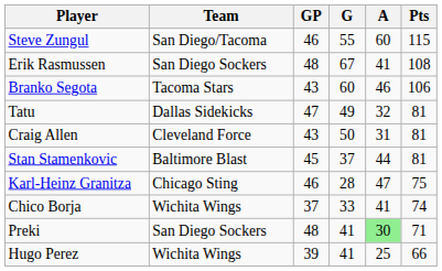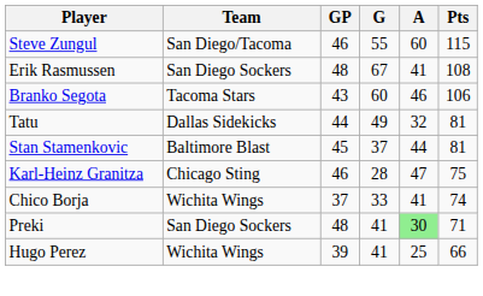 <table class="wikitable">
 <tr>
 <th width="30%">Player</th>
 <th width="30%">Team</th>
 <th width="7.5%">GP</th>
 <th width="7.5%">G</th>
 <th width="7.5%">A</th>
 <th width="7.5%">Pts</th>
 </tr>
 <tr align=center>
 <td align=left><a href='#'>Steve Zungul</a></td>
 <td align=left>San Diego/Tacoma</td>
 <td>46</td>
 <td>55</td>
 <td>60</td>
 <td>115</td>
 </tr>
 <tr align=center>
 <td align=left>Erik Rasmussen</td>
 <td align=left>San Diego Sockers</td>
 <td>48</td>
 <td>67</td>
 <td>41</td>
 <td>108</td>
 </tr>
 <tr align=center>
 <td align=left><a href='#'>Branko Segota</a></td>
 <td align=left>Tacoma Stars</td>
 <td>43</td>
 <td>60</td>
 <td>46</td>
 <td>106</td>
 </tr>
 <tr align=center>
 <td align=left>Tatu</td>
 <td align=left>Dallas Sidekicks</td>
-<td>47</td>
+<td>44</td>
 <td>49</td>
 <td>32</td>
-<td>81</td>
-</tr>
-<tr align=center>
-<td align=left>Craig Allen</td>
-<td align=left>Cleveland Force</td>
-<td>43</td>
-<td>50</td>
-<td>31</td>
 <td>81</td>
 </tr>
 <tr align=center>
 <td align=left><a href='#'>Stan Stamenkovic</a></td>
 <td align=left>Baltimore Blast</td>
 <td>45</td>
 <td>37</td>
 <td>44</td>
 <td>81</td>
 </tr>
 <tr align=center>
 <td align=left><a href='#'>Karl-Heinz Granitza</a></td>
 <td align=left>Chicago Sting</td>
 <td>46</td>
 <td>28</td>
 <td>47</td>
 <td>75</td>
 </tr>
 <tr align=center>
 <td align=left>Chico Borja</td>
 <td align=left>Wichita Wings</td>
 <td>37</td>
 <td>33</td>
 <td>41</td>
 <td>74</td>
 </tr>
 <tr align=center>
 <td align=left>Preki</td>
 <td align=left>San Diego Sockers</td>
 <td>48</td>
 <td>41</td>
 <td style="background: lightgreen;">30</td>
 <td>71</td>
 </tr>
 <tr align=center>
 <td align=left>Hugo Perez</td>
 <td align=left>Wichita Wings</td>
 <td>39</td>
 <td>41</td>
 <td>25</td>
 <td>66</td>
 </tr>
 </table>
